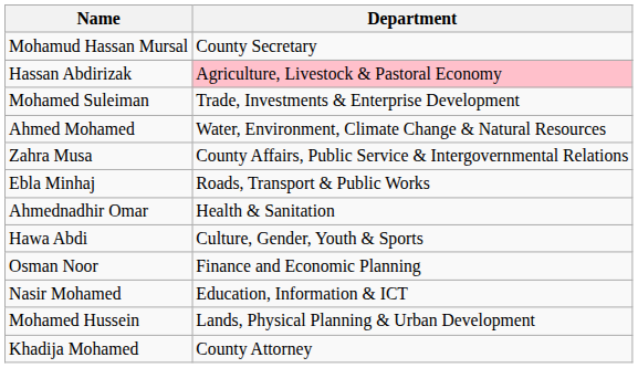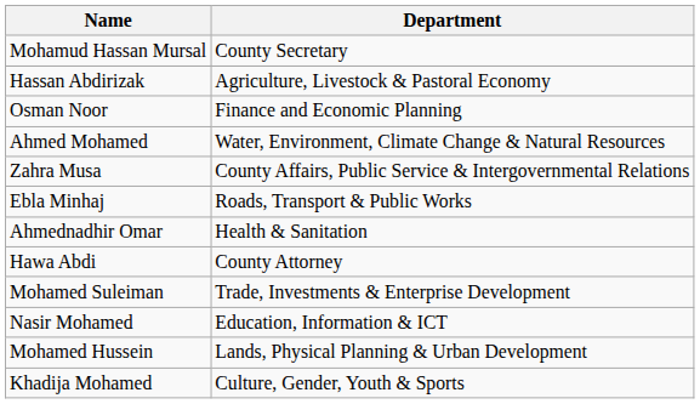 <table class="wikitable">
 <tr>
 <th>Name</th>
 <th>Department</th>
 </tr>
 <tr>
 <td>Mohamud Hassan Mursal</td>
 <td>County Secretary</td>
 </tr>
 <tr>
 </tr>
 <tr Said M Nuriye        || Chief of staff>
 <td>Hassan Abdirizak</td>
-<td style="background: pink;">Agriculture, Livestock & Pastoral Economy</td>
+<td>Agriculture, Livestock & Pastoral Economy</td>
 </tr>
 <tr>
-<td>Mohamed Suleiman</td>
-<td>Trade, Investments & Enterprise Development</td>
+<td>Osman Noor</td>
+<td>Finance and Economic Planning</td>
 </tr>
 <tr>
 <td>Ahmed Mohamed</td>
 <td>Water, Environment, Climate Change & Natural Resources</td>
 </tr>
 <tr>
 <td>Zahra Musa</td>
 <td>County Affairs, Public Service & Intergovernmental Relations</td>
 </tr>
 <tr>
 <td>Ebla Minhaj</td>
 <td>Roads, Transport & Public Works</td>
 </tr>
 <tr>
 <td>Ahmednadhir Omar</td>
 <td>Health & Sanitation</td>
 </tr>
 <tr>
 <td>Hawa Abdi</td>
-<td>Culture, Gender, Youth & Sports</td>
+<td>County Attorney</td>
 </tr>
 <tr>
-<td>Osman Noor</td>
-<td>Finance and Economic Planning</td>
+<td>Mohamed Suleiman</td>
+<td>Trade, Investments & Enterprise Development</td>
 </tr>
 <tr>
 <td>Nasir Mohamed</td>
 <td>Education, Information & ICT</td>
 </tr>
 <tr>
 <td>Mohamed Hussein</td>
 <td>Lands, Physical Planning & Urban Development</td>
 </tr>
 <tr>
 <td>Khadija Mohamed</td>
-<td>County Attorney</td>
+<td>Culture, Gender, Youth & Sports</td>
 </tr>
 </table>
